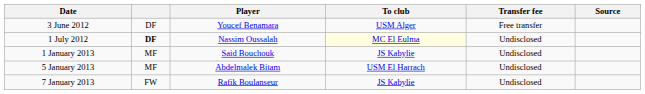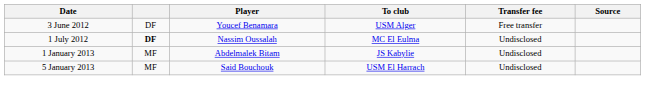 <table class="wikitable sortable" style="width:80%; text-align:center; font-size:85%; text-align:centre;">
 <tr>
 <th>Date</th>
 <th></th>
 <th>Player</th>
 <th>To club</th>
 <th>Transfer fee</th>
 <th>Source</th>
 </tr>
 <tr>
 <td>3 June 2012</td>
 <td>DF</td>
 <td> <a href='#'>Youcef Benamara</a></td>
 <td><a href='#'>USM Alger</a></td>
 <td>Free transfer</td>
 <td></td>
 </tr>
 <tr>
 <td>1 July 2012</td>
 <td><strong>DF</strong></td>
 <td> <a href='#'>Nassim Oussalah</a></td>
-<td style="background: lightyellow;"><a href='#'>MC El Eulma</a></td>
+<td><a href='#'>MC El Eulma</a></td>
 <td>Undisclosed</td>
 <td></td>
 </tr>
 <tr>
 <td>1 January 2013</td>
 <td>MF</td>
-<td> <a href='#'>Said Bouchouk</a></td>
+<td> <a href='#'>Abdelmalek Bitam</a></td>
 <td><a href='#'>JS Kabylie</a></td>
 <td>Undisclosed</td>
 <td></td>
 </tr>
 <tr>
 <td>5 January 2013</td>
 <td>MF</td>
-<td> <a href='#'>Abdelmalek Bitam</a></td>
+<td> <a href='#'>Said Bouchouk</a></td>
 <td><a href='#'>USM El Harrach</a></td>
 <td>Undisclosed</td>
 <td></td>
 </tr>
-<tr>
-<td>7 January 2013</td>
-<td>FW</td>
-<td> <a href='#'>Rafik Boulanseur</a></td>
-<td><a href='#'>JS Kabylie</a></td>
-<td>Undisclosed</td>
-<td></td>
-</tr>
 </table>
